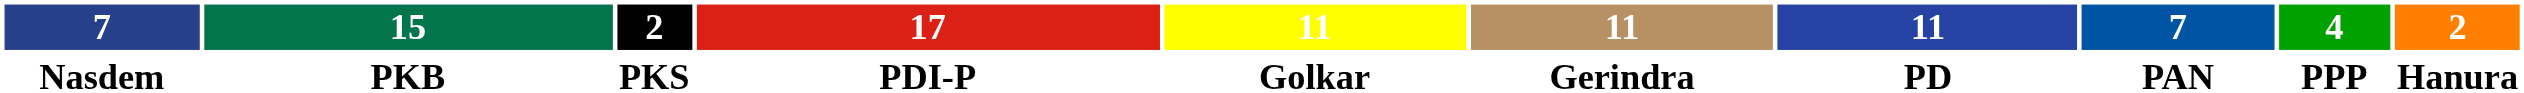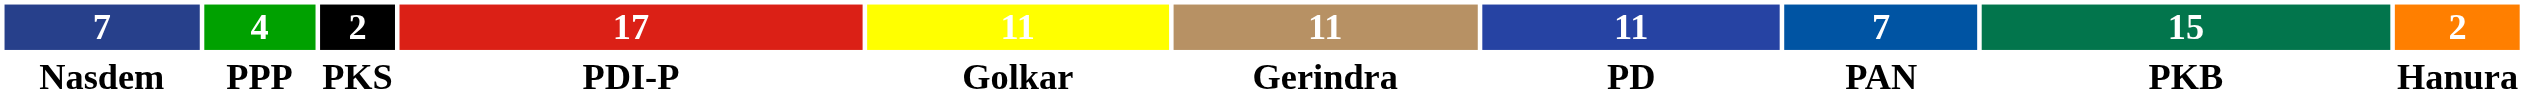 <table style="width:88%; text-align:center;">
 <tr style="color:white;">
 <td style="background:#27408B; width:8%;"><strong>7</strong></td>
-<td style="background:#02754C; width:17.2%;"><strong>15</strong></td>
+<td style="background:#00A100; width:4.6%;"><strong>4</strong></td>
 <td style="background:#000000; width:2.3%;"><strong>2</strong></td>
 <td style="background:#DB2016; width:19.5%;"><strong>17</strong></td>
 <td style="background:#FFFF00; width:12.6%;"><strong>11</strong></td>
 <td style="background:#B79164; width:12.6%;"><strong>11</strong></td>
 <td style="background:#2643A3; width:12.6%;"><strong>11</strong></td>
 <td style="background:#0054A3; width:8%;"><strong>7</strong></td>
-<td style="background:#00A100; width:4.6%;"><strong>4</strong></td>
+<td style="background:#02754C; width:17.2%;"><strong>15</strong></td>
 <td style="background:#FF7F00; width:2.3%;"><strong>2</strong></td>
 </tr>
 <tr>
 <td><span><strong>Nasdem</strong></span></td>
-<td><span><strong>PKB</strong></span></td>
+<td><span><strong>PPP</strong></span></td>
 <td><span><strong>PKS</strong></span></td>
 <td><span><strong>PDI-P</strong></span></td>
 <td><span><strong>Golkar</strong></span></td>
 <td><span><strong>Gerindra</strong></span></td>
 <td><span><strong>PD</strong></span></td>
 <td><span><strong>PAN</strong></span></td>
-<td><span><strong>PPP</strong></span></td>
+<td><span><strong>PKB</strong></span></td>
 <td><span><strong>Hanura</strong></span></td>
 </tr>
 </table>
